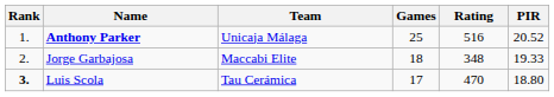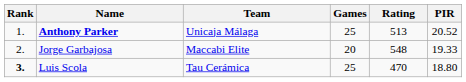 <table class="wikitable sortable" style="text-align: center;">
 <tr>
 <th>Rank</th>
 <th width=200>Name</th>
 <th width=200>Team</th>
 <th>Games</th>
 <th width=75>Rating</th>
 <th width=40>PIR</th>
 </tr>
 <tr>
 <td>1.</td>
 <td align="left"> <strong><a href='#'>Anthony Parker</a></strong></td>
 <td align="left"> <a href='#'>Unicaja Málaga</a></td>
 <td>25</td>
-<td>516</td>
+<td>513</td>
 <td>20.52</td>
 </tr>
 <tr>
 <td>2.</td>
 <td align="left"> <a href='#'>Jorge Garbajosa</a></td>
 <td align="left"> <a href='#'>Maccabi Elite</a></td>
-<td>18</td>
-<td>348</td>
+<td>20</td>
+<td>548</td>
 <td>19.33</td>
 </tr>
 <tr>
 <td><strong>3.</strong></td>
 <td align="left"> <a href='#'>Luis Scola</a></td>
 <td align="left"> <a href='#'>Tau Cerámica</a></td>
-<td>17</td>
+<td>25</td>
 <td>470</td>
 <td>18.80</td>
 </tr>
 </table>
